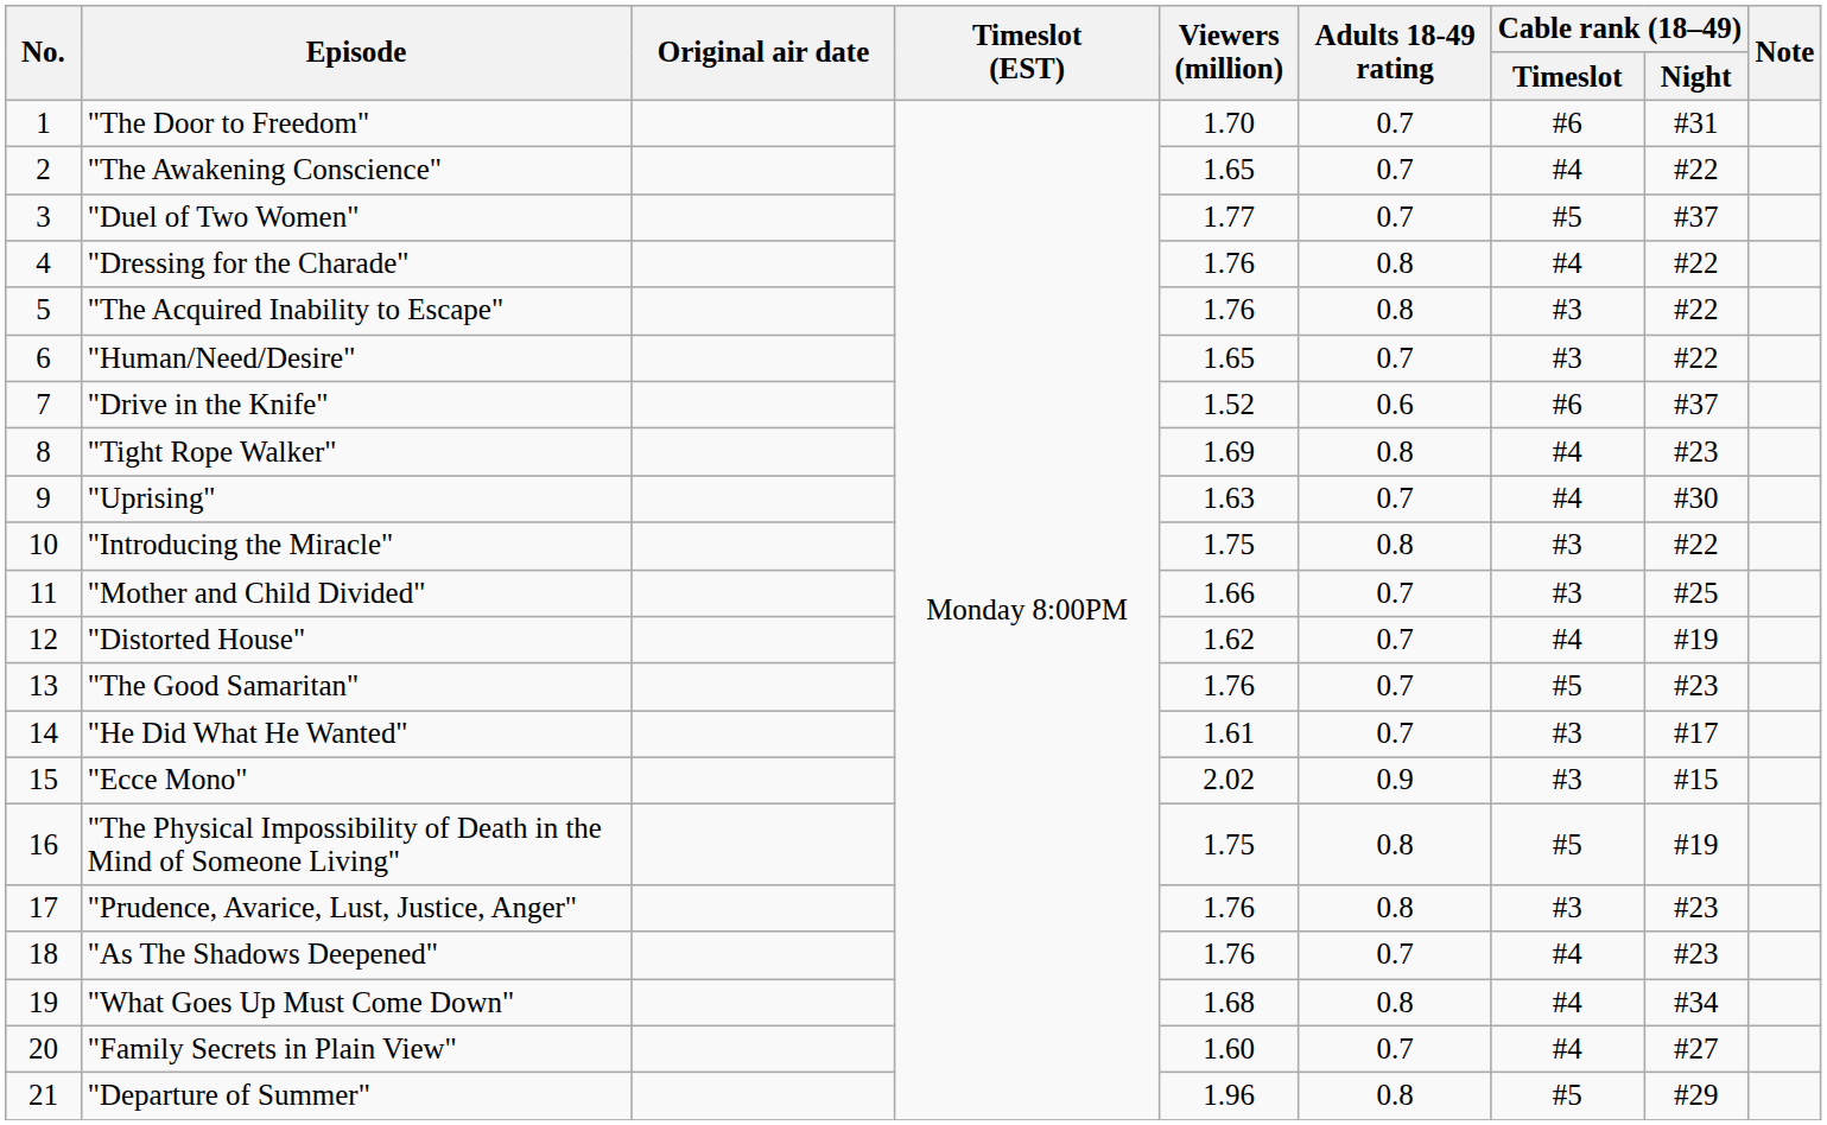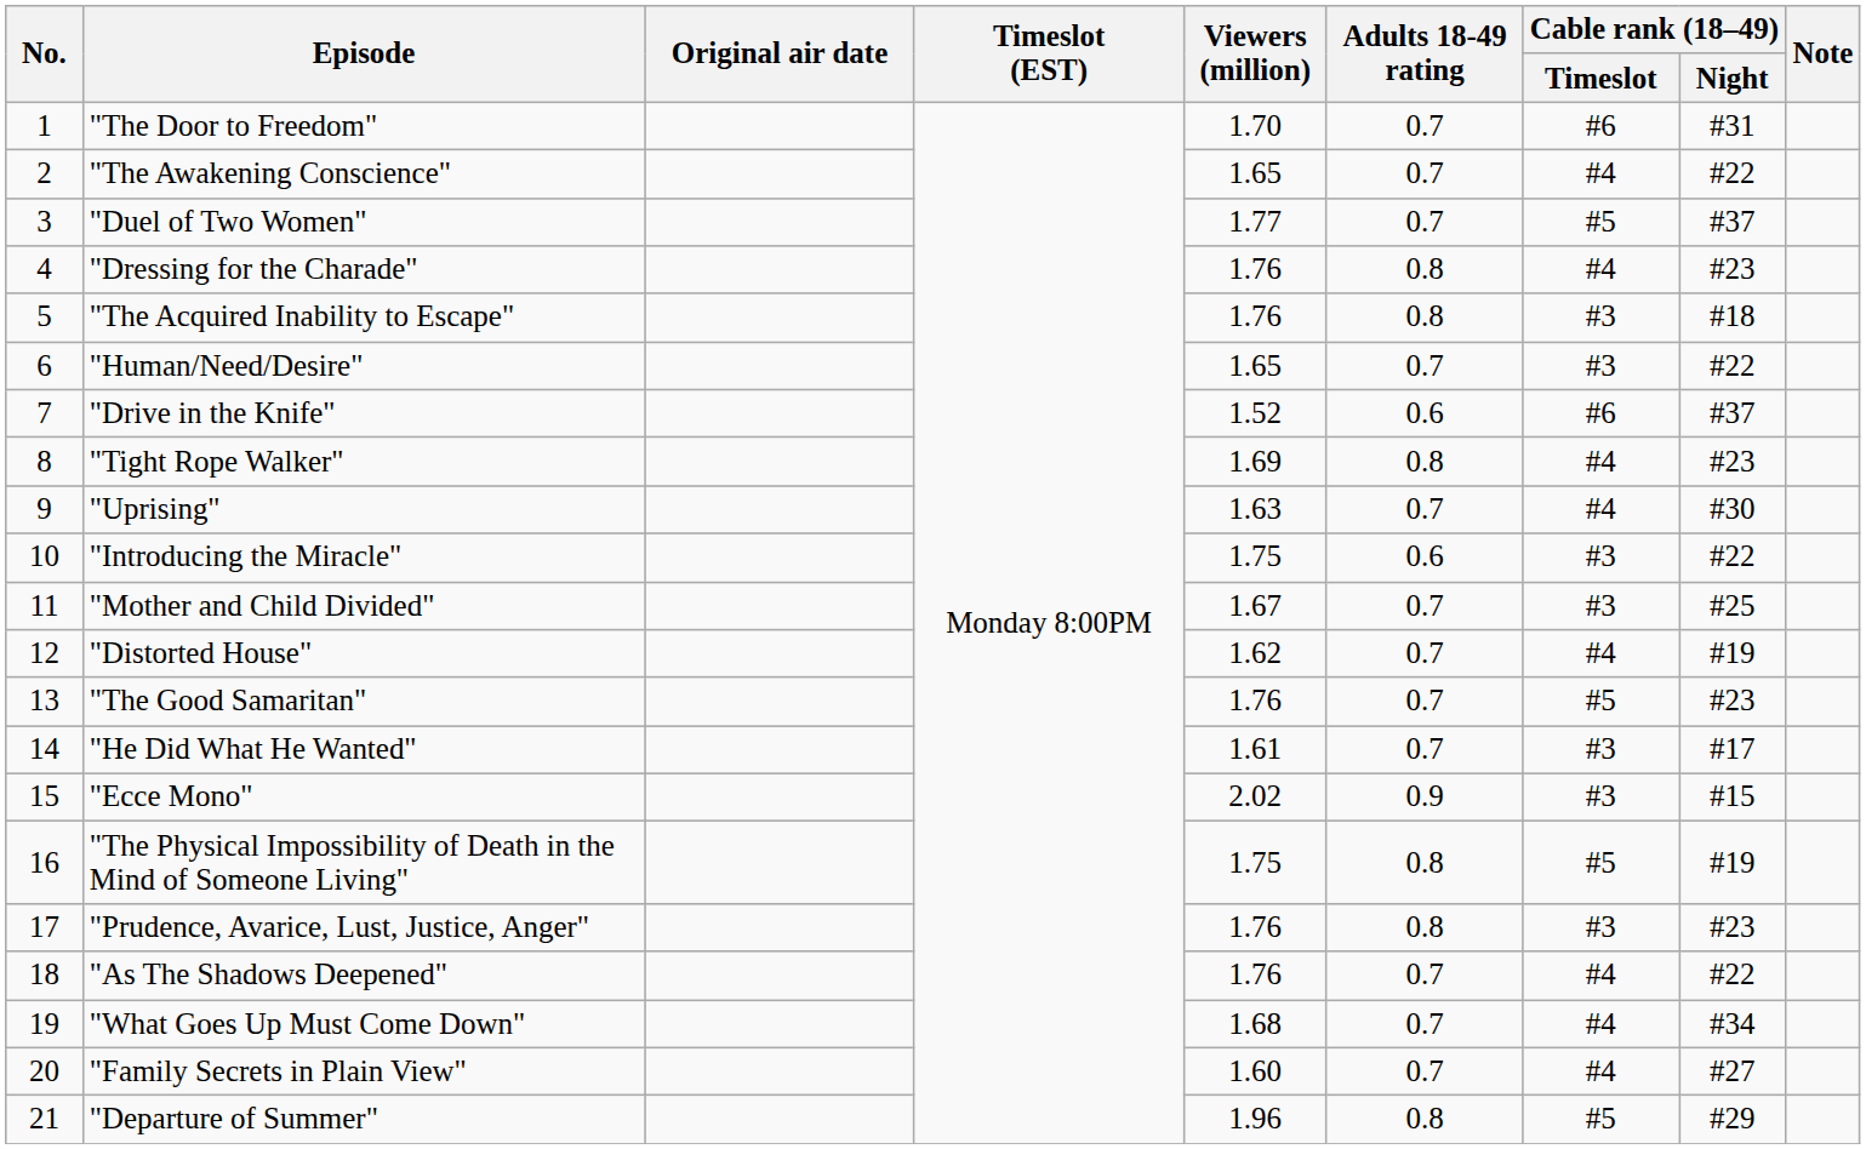 <table style="text-align:center;" class="wikitable sortable">
 <tr>
 <th style="padding:0 8px;" rowspan="2">No.</th>
 <th style="width:290px;" rowspan="2">Episode</th>
 <th style="width:135px;" rowspan="2">Original air date</th>
 <th style="width:135px;" rowspan="2">Timeslot<br>(EST)</th>
 <th style="padding:0 8px;" rowspan="2">Viewers<br>(million)</th>
 <th style="padding:0 8px;" rowspan="2">Adults 18-49<br>rating</th>
 <th scope="col" colspan=2>Cable rank (18–49)</th>
 <th scope="col" rowspan="2">Note</th>
 </tr>
 <tr>
 <th scope="col">Timeslot</th>
 <th scope="col">Night</th>
 </tr>
 <tr>
 <td>1</td>
 <td style="text-align:left">"The Door to Freedom"</td>
 <td></td>
 <td rowspan="21">Monday 8:00PM</td>
 <td>1.70</td>
 <td>0.7</td>
 <td>#6</td>
 <td>#31</td>
 <td></td>
 </tr>
 <tr>
 <td>2</td>
 <td style="text-align:left">"The Awakening Conscience"</td>
 <td></td>
 <td>1.65</td>
 <td>0.7</td>
 <td>#4</td>
 <td>#22</td>
 <td></td>
 </tr>
 <tr>
 <td>3</td>
 <td style="text-align:left">"Duel of Two Women"</td>
 <td></td>
 <td>1.77</td>
 <td>0.7</td>
 <td>#5</td>
 <td>#37</td>
 <td></td>
 </tr>
 <tr>
 <td>4</td>
 <td style="text-align:left">"Dressing for the Charade"</td>
 <td></td>
 <td>1.76</td>
 <td>0.8</td>
 <td>#4</td>
-<td>#22</td>
+<td>#23</td>
 <td></td>
 </tr>
 <tr>
 <td>5</td>
 <td style="text-align:left">"The Acquired Inability to Escape"</td>
 <td></td>
 <td>1.76</td>
 <td>0.8</td>
 <td>#3</td>
-<td>#22</td>
+<td>#18</td>
 <td></td>
 </tr>
 <tr>
 <td>6</td>
 <td style="text-align:left">"Human/Need/Desire"</td>
 <td></td>
 <td>1.65</td>
 <td>0.7</td>
 <td>#3</td>
 <td>#22</td>
 <td></td>
 </tr>
 <tr>
 <td>7</td>
 <td style="text-align:left">"Drive in the Knife"</td>
 <td></td>
 <td>1.52</td>
 <td>0.6</td>
 <td>#6</td>
 <td>#37</td>
 <td></td>
 </tr>
 <tr>
 <td>8</td>
 <td style="text-align:left">"Tight Rope Walker"</td>
 <td></td>
 <td>1.69</td>
 <td>0.8</td>
 <td>#4</td>
 <td>#23</td>
 <td></td>
 </tr>
 <tr>
 <td>9</td>
 <td style="text-align:left">"Uprising"</td>
 <td></td>
 <td>1.63</td>
 <td>0.7</td>
 <td>#4</td>
 <td>#30</td>
 <td></td>
 </tr>
 <tr>
 <td>10</td>
 <td style="text-align:left">"Introducing the Miracle"</td>
 <td></td>
 <td>1.75</td>
-<td>0.8</td>
+<td>0.6</td>
 <td>#3</td>
 <td>#22</td>
 <td></td>
 </tr>
 <tr>
 <td>11</td>
 <td style="text-align:left">"Mother and Child Divided"</td>
 <td></td>
-<td>1.66</td>
+<td>1.67</td>
 <td>0.7</td>
 <td>#3</td>
 <td>#25</td>
 <td></td>
 </tr>
 <tr>
 <td>12</td>
 <td style="text-align:left">"Distorted House"</td>
 <td></td>
 <td>1.62</td>
 <td>0.7</td>
 <td>#4</td>
 <td>#19</td>
 <td></td>
 </tr>
 <tr>
 <td>13</td>
 <td style="text-align:left">"The Good Samaritan"</td>
 <td></td>
 <td>1.76</td>
 <td>0.7</td>
 <td>#5</td>
 <td>#23</td>
 <td></td>
 </tr>
 <tr>
 <td>14</td>
 <td style="text-align:left">"He Did What He Wanted"</td>
 <td></td>
 <td>1.61</td>
 <td>0.7</td>
 <td>#3</td>
 <td>#17</td>
 <td></td>
 </tr>
 <tr>
 <td>15</td>
 <td style="text-align:left">"Ecce Mono"</td>
 <td></td>
 <td>2.02</td>
 <td>0.9</td>
 <td>#3</td>
 <td>#15</td>
 <td></td>
 </tr>
 <tr>
 <td>16</td>
 <td style="text-align:left">"The Physical Impossibility of Death in the Mind of Someone Living"</td>
 <td></td>
 <td>1.75</td>
 <td>0.8</td>
 <td>#5</td>
 <td>#19</td>
 <td></td>
 </tr>
 <tr>
 <td>17</td>
 <td style="text-align:left">"Prudence, Avarice, Lust, Justice, Anger"</td>
 <td></td>
 <td>1.76</td>
 <td>0.8</td>
 <td>#3</td>
 <td>#23</td>
 <td></td>
 </tr>
 <tr>
 <td>18</td>
 <td style="text-align:left">"As The Shadows Deepened"</td>
 <td></td>
 <td>1.76</td>
 <td>0.7</td>
 <td>#4</td>
-<td>#23</td>
+<td>#22</td>
 <td></td>
 </tr>
 <tr>
 <td>19</td>
 <td style="text-align:left">"What Goes Up Must Come Down"</td>
 <td></td>
 <td>1.68</td>
-<td>0.8</td>
+<td>0.7</td>
 <td>#4</td>
 <td>#34</td>
 <td></td>
 </tr>
 <tr>
 <td>20</td>
 <td style="text-align:left">"Family Secrets in Plain View"</td>
 <td></td>
 <td>1.60</td>
 <td>0.7</td>
 <td>#4</td>
 <td>#27</td>
 <td></td>
 </tr>
 <tr>
 <td>21</td>
 <td style="text-align:left">"Departure of Summer"</td>
 <td></td>
 <td>1.96</td>
 <td>0.8</td>
 <td>#5</td>
 <td>#29</td>
 <td></td>
 </tr>
 </table>
